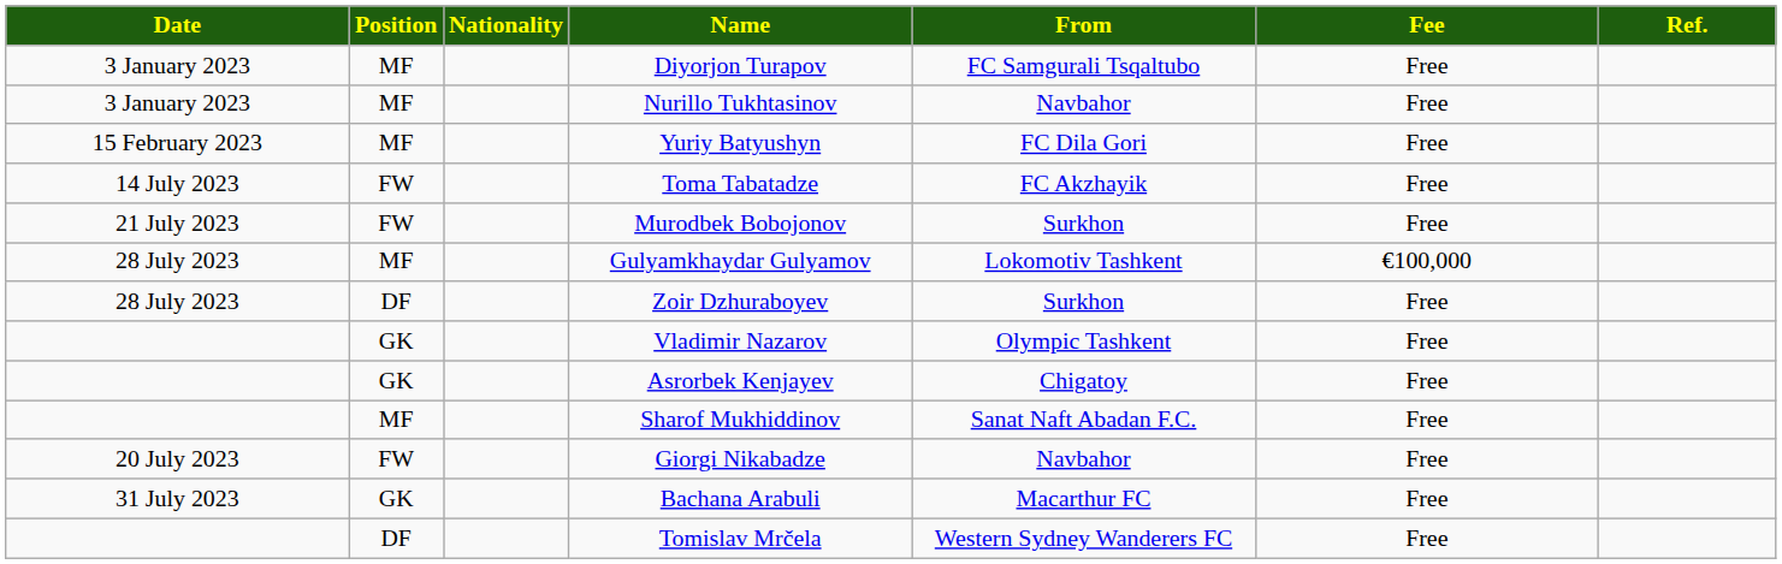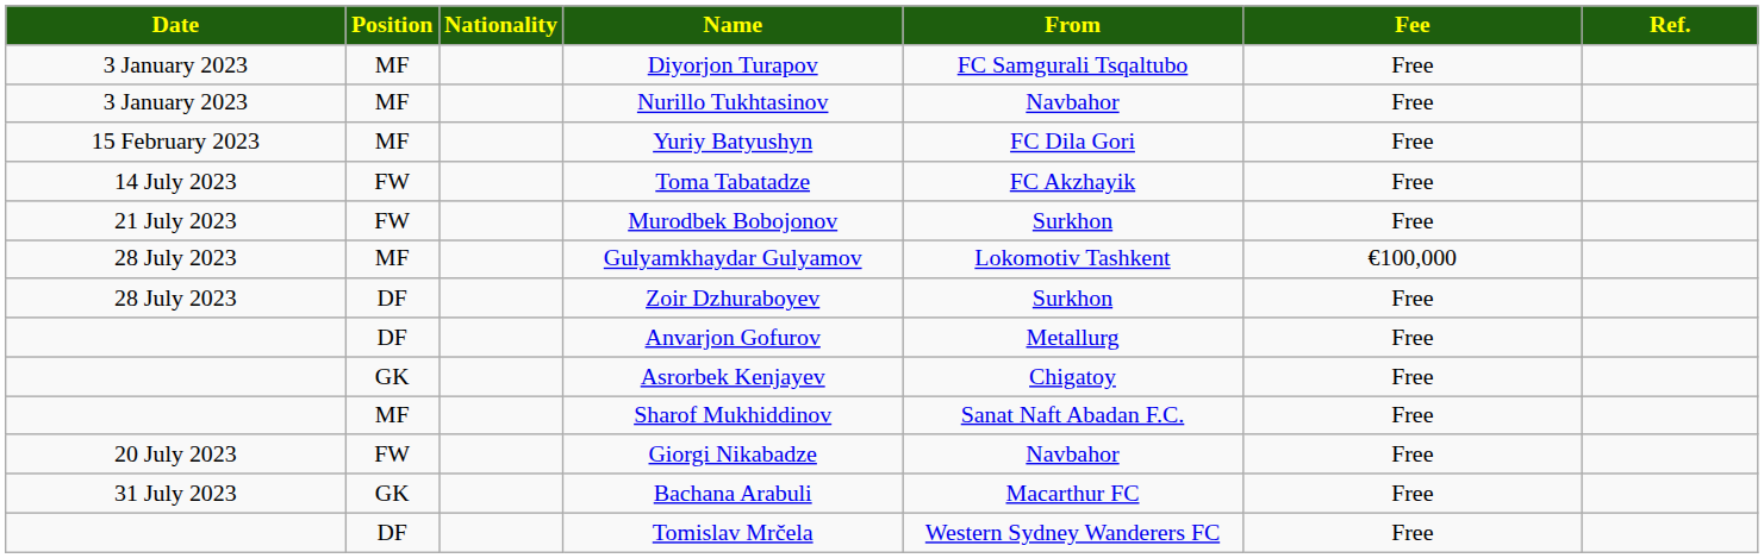 <table class="wikitable" style="text-align:center; font-size:90%; ">
 <tr>
 <th style="background:#1e5e0e; color:yellow; width:200px;">Date</th>
 <th style="background:#1e5e0e; color:yellow; width:50px;">Position</th>
 <th style="background:#1e5e0e; color:yellow; width:50px;">Nationality</th>
 <th style="background:#1e5e0e; color:yellow; width:200px;">Name</th>
 <th style="background:#1e5e0e; color:yellow; width:200px;">From</th>
 <th style="background:#1e5e0e; color:yellow; width:200px;">Fee</th>
 <th style="background:#1e5e0e; color:yellow; width:100px;">Ref.</th>
 </tr>
 <tr>
 <td>3 January 2023</td>
 <td>MF</td>
 <td></td>
 <td><a href='#'>Diyorjon Turapov</a></td>
 <td><a href='#'>FC Samgurali Tsqaltubo</a></td>
 <td>Free</td>
 <td></td>
 </tr>
 <tr>
 <td>3 January 2023</td>
 <td>MF</td>
 <td></td>
 <td><a href='#'>Nurillo Tukhtasinov</a></td>
 <td><a href='#'>Navbahor</a></td>
 <td>Free</td>
 <td></td>
 </tr>
 <tr>
 <td>15 February 2023</td>
 <td>MF</td>
 <td></td>
 <td><a href='#'>Yuriy Batyushyn</a></td>
 <td><a href='#'>FC Dila Gori</a></td>
 <td>Free</td>
 <td></td>
 </tr>
 <tr>
 <td>14 July 2023</td>
 <td>FW</td>
 <td></td>
 <td><a href='#'>Toma Tabatadze</a></td>
 <td><a href='#'>FC Akzhayik</a></td>
 <td>Free</td>
 <td></td>
 </tr>
 <tr>
 <td>21 July 2023</td>
 <td>FW</td>
 <td></td>
 <td><a href='#'>Murodbek Bobojonov</a></td>
 <td><a href='#'>Surkhon</a></td>
 <td>Free</td>
 <td></td>
 </tr>
 <tr>
 <td>28 July 2023</td>
 <td>MF</td>
 <td></td>
 <td><a href='#'>Gulyamkhaydar Gulyamov</a></td>
 <td><a href='#'>Lokomotiv Tashkent</a></td>
 <td>€100,000</td>
 <td></td>
 </tr>
 <tr>
 <td>28 July 2023</td>
 <td>DF</td>
 <td></td>
 <td><a href='#'>Zoir Dzhuraboyev</a></td>
 <td><a href='#'>Surkhon</a></td>
 <td>Free</td>
 <td></td>
 </tr>
 <tr>
 <td></td>
-<td>GK</td>
+<td>DF</td>
 <td></td>
-<td><a href='#'>Vladimir Nazarov</a></td>
-<td><a href='#'>Olympic Tashkent</a></td>
+<td><a href='#'>Anvarjon Gofurov</a></td>
+<td><a href='#'>Metallurg</a></td>
 <td>Free</td>
 <td></td>
 </tr>
 <tr>
 <td></td>
 <td>GK</td>
 <td></td>
 <td><a href='#'>Asrorbek Kenjayev</a></td>
 <td><a href='#'>Chigatoy</a></td>
 <td>Free</td>
 <td></td>
 </tr>
 <tr>
 <td></td>
 <td>MF</td>
 <td></td>
 <td><a href='#'>Sharof Mukhiddinov</a></td>
 <td><a href='#'>Sanat Naft Abadan F.C.</a></td>
 <td>Free</td>
 <td></td>
 </tr>
 <tr>
 <td>20 July 2023</td>
 <td>FW</td>
 <td></td>
 <td><a href='#'>Giorgi Nikabadze</a></td>
 <td><a href='#'>Navbahor</a></td>
 <td>Free</td>
 <td></td>
 </tr>
 <tr>
 <td>31 July 2023</td>
 <td>GK</td>
 <td></td>
 <td><a href='#'>Bachana Arabuli</a></td>
 <td><a href='#'>Macarthur FC</a></td>
 <td>Free</td>
 <td></td>
 </tr>
 <tr>
 <td></td>
 <td>DF</td>
 <td></td>
 <td><a href='#'>Tomislav Mrčela</a></td>
 <td><a href='#'>Western Sydney Wanderers FC</a></td>
 <td>Free</td>
 <td></td>
 </tr>
 </table>
